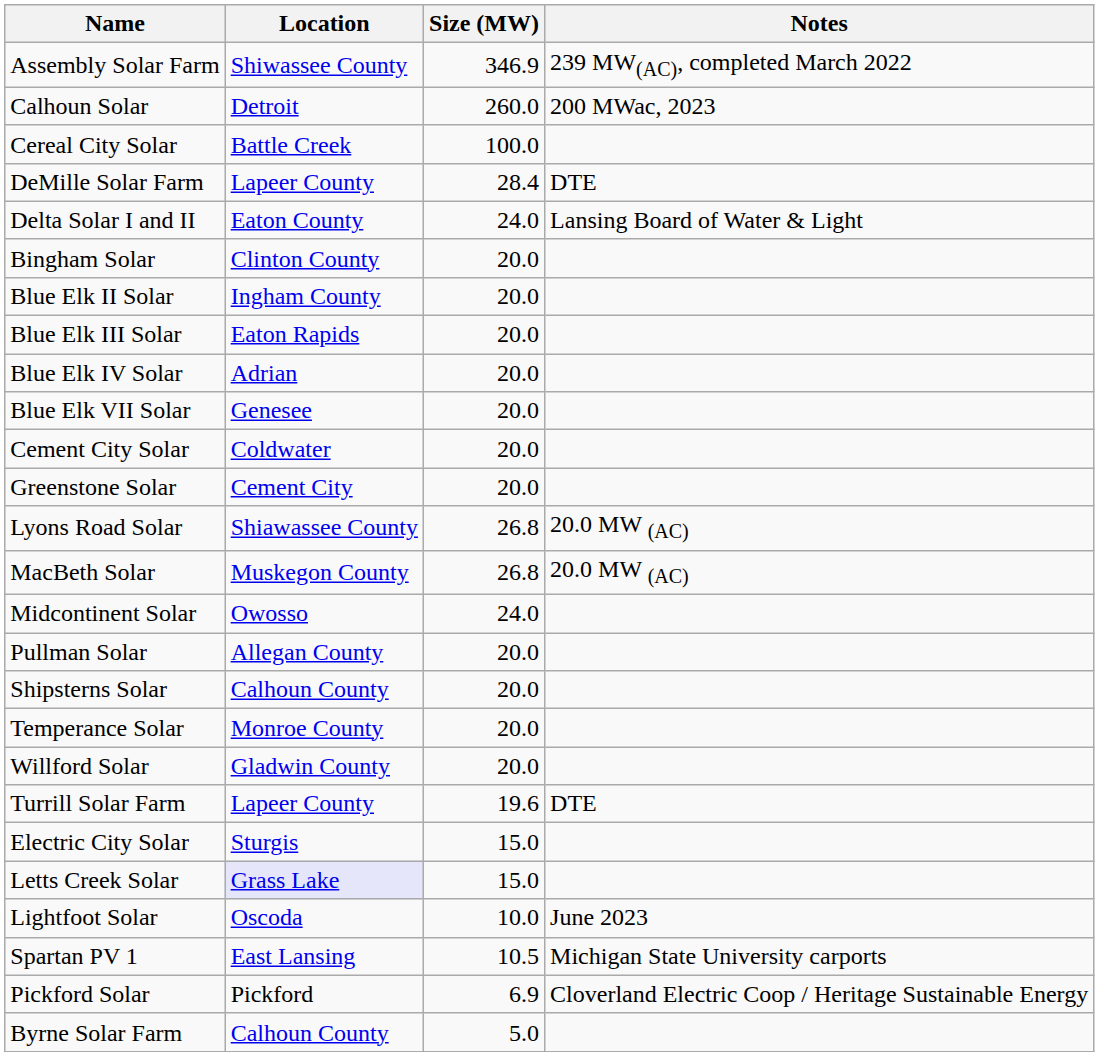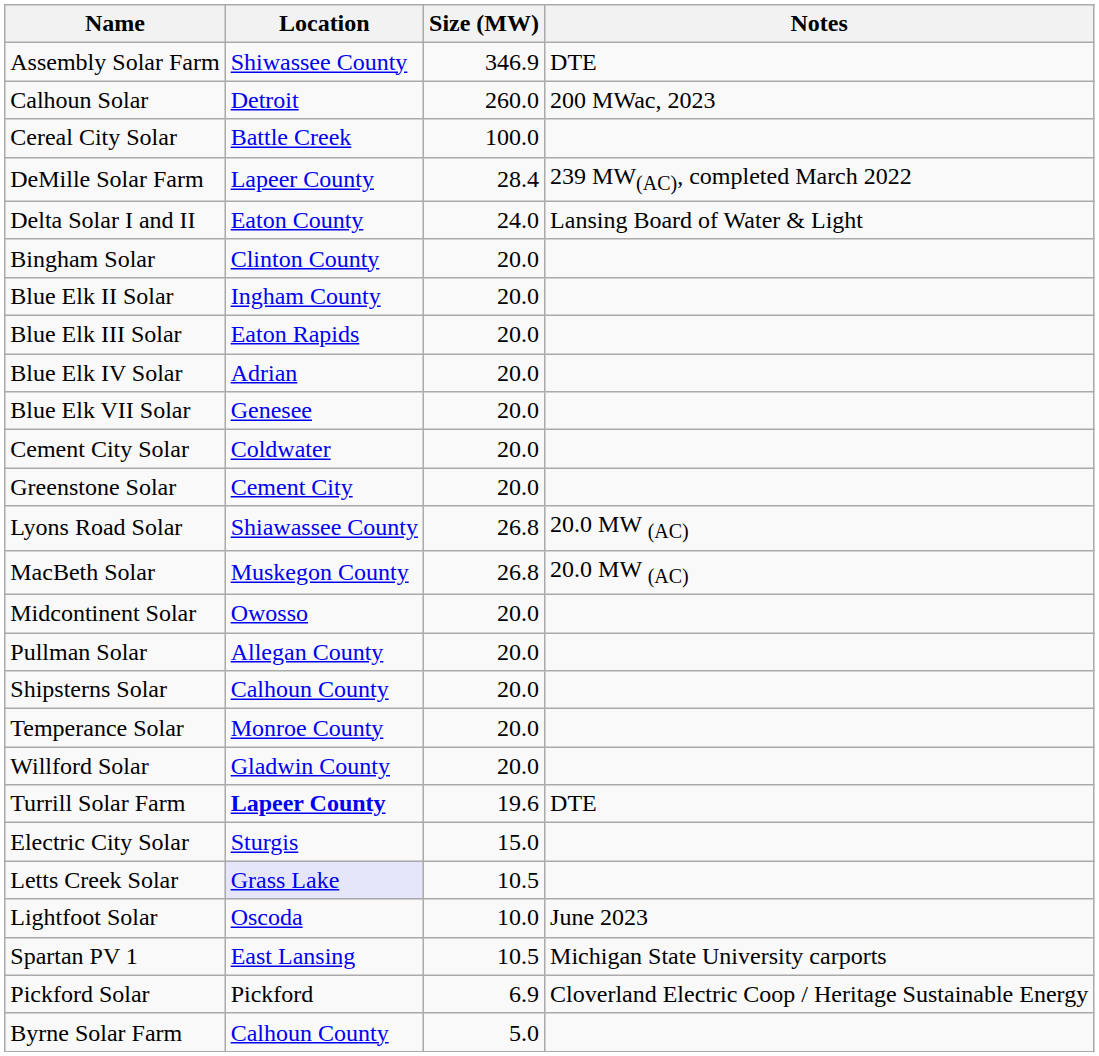 <table class="wikitable sortable">
 <tr>
 <th>Name</th>
 <th>Location</th>
 <th>Size (MW)</th>
 <th>Notes</th>
 </tr>
 <tr>
 <td>Assembly Solar Farm</td>
 <td><a href='#'>Shiwassee County</a></td>
 <td align= "right">346.9</td>
-<td>239 MW<sub>(AC)</sub>, completed March 2022</td>
+<td>DTE</td>
 </tr>
 <tr>
 <td>Calhoun Solar</td>
 <td><a href='#'>Detroit</a></td>
 <td align= "right">260.0</td>
 <td>200 MWac, 2023</td>
 </tr>
 <tr>
 <td>Cereal City Solar</td>
 <td><a href='#'>Battle Creek</a></td>
 <td align= "right">100.0</td>
 <td></td>
 </tr>
 <tr>
 <td>DeMille Solar Farm</td>
 <td><a href='#'>Lapeer County</a></td>
 <td align= "right">28.4</td>
-<td>DTE</td>
+<td>239 MW<sub>(AC)</sub>, completed March 2022</td>
 </tr>
 <tr>
 <td>Delta Solar I and II</td>
 <td><a href='#'>Eaton County</a></td>
 <td align= "right">24.0</td>
 <td>Lansing Board of Water & Light</td>
 </tr>
 <tr>
 <td>Bingham Solar</td>
 <td><a href='#'>Clinton County</a></td>
 <td align= "right">20.0</td>
 <td></td>
 </tr>
 <tr>
 <td>Blue Elk II Solar</td>
 <td><a href='#'>Ingham County</a></td>
 <td align= "right">20.0</td>
 <td></td>
 </tr>
 <tr>
 <td>Blue Elk III Solar</td>
 <td><a href='#'>Eaton Rapids</a></td>
 <td align= "right">20.0</td>
 <td></td>
 </tr>
 <tr>
 <td>Blue Elk IV Solar</td>
 <td><a href='#'>Adrian</a></td>
 <td align= "right">20.0</td>
 <td></td>
 </tr>
 <tr>
 <td>Blue Elk VII Solar</td>
 <td><a href='#'>Genesee</a></td>
 <td align= "right">20.0</td>
 <td></td>
 </tr>
 <tr>
 <td>Cement City Solar</td>
 <td><a href='#'>Coldwater</a></td>
 <td align= "right">20.0</td>
 <td></td>
 </tr>
 <tr>
 <td>Greenstone Solar</td>
 <td><a href='#'>Cement City</a></td>
 <td align= "right">20.0</td>
 <td></td>
 </tr>
 <tr>
 <td>Lyons Road Solar</td>
 <td><a href='#'>Shiawassee County</a></td>
 <td align= "right">26.8</td>
 <td>20.0 MW <sub>(AC)</sub></td>
 </tr>
 <tr>
 <td>MacBeth Solar</td>
 <td><a href='#'>Muskegon County</a></td>
 <td align= "right">26.8</td>
 <td>20.0 MW <sub>(AC)</sub></td>
 </tr>
 <tr>
 <td>Midcontinent Solar</td>
 <td><a href='#'>Owosso</a></td>
-<td align= "right">24.0</td>
+<td align= "right">20.0</td>
 <td></td>
 </tr>
 <tr>
 <td>Pullman Solar</td>
 <td><a href='#'>Allegan County</a></td>
 <td align= "right">20.0</td>
 <td></td>
 </tr>
 <tr>
 <td>Shipsterns Solar</td>
 <td><a href='#'>Calhoun County</a></td>
 <td align= "right">20.0</td>
 <td></td>
 </tr>
 <tr>
 <td>Temperance Solar</td>
 <td><a href='#'>Monroe County</a></td>
 <td align= "right">20.0</td>
 <td></td>
 </tr>
 <tr>
 <td>Willford Solar</td>
 <td><a href='#'>Gladwin County</a></td>
 <td align= "right">20.0</td>
 <td></td>
 </tr>
 <tr>
 <td>Turrill Solar Farm</td>
-<td><a href='#'>Lapeer County</a></td>
+<td><strong><a href='#'>Lapeer County</a></strong></td>
 <td align= "right">19.6</td>
 <td>DTE</td>
 </tr>
 <tr>
 <td>Electric City Solar</td>
 <td><a href='#'>Sturgis</a></td>
 <td align= "right">15.0</td>
 <td></td>
 </tr>
 <tr>
 <td>Letts Creek Solar</td>
 <td style="background: lavender;"><a href='#'>Grass Lake</a></td>
-<td align= "right">15.0</td>
+<td align= "right">10.5</td>
 <td></td>
 </tr>
 <tr>
 <td>Lightfoot Solar</td>
 <td><a href='#'>Oscoda</a></td>
 <td align= "right">10.0</td>
 <td>June 2023  </td>
 </tr>
 <tr>
 <td>Spartan PV 1</td>
 <td><a href='#'>East Lansing</a></td>
 <td align= "right">10.5</td>
 <td>Michigan State University carports</td>
 </tr>
 <tr>
 <td>Pickford Solar</td>
 <td>Pickford</td>
 <td align="right">6.9</td>
 <td>Cloverland Electric Coop / Heritage Sustainable Energy</td>
 </tr>
 <tr>
 <td>Byrne Solar Farm</td>
 <td><a href='#'>Calhoun County</a></td>
 <td align= "right">5.0</td>
 <td></td>
 </tr>
 <tr>
 </tr>
 </table>
